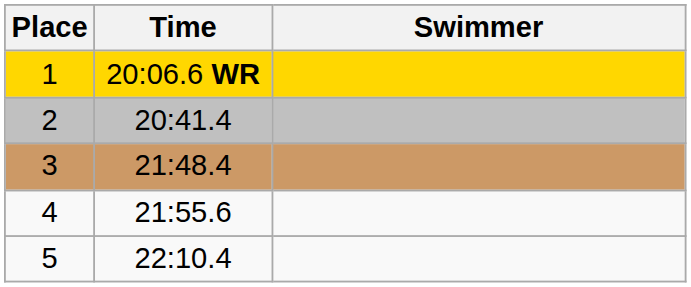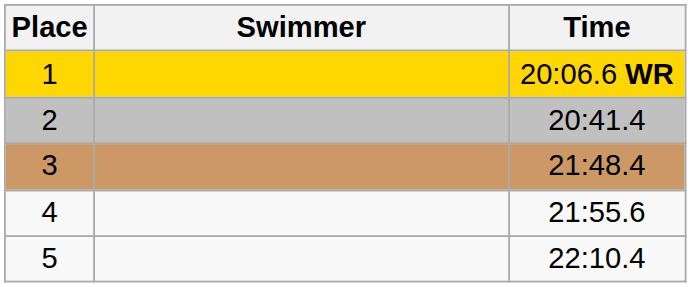 <table class=wikitable style="text-align:center">
 <tr>
 <th>Place</th>
+<th width=220>Swimmer</th>
 <th width=90>Time</th>
-<th width=220>Swimmer</th>
 </tr>
 <tr bgcolor=gold>
 <td>1</td>
+<td align=left></td>
 <td>20:06.6 <strong>WR</strong></td>
-<td align=left></td>
 </tr>
 <tr bgcolor=silver>
 <td>2</td>
+<td align=left></td>
 <td>20:41.4</td>
-<td align=left></td>
 </tr>
 <tr bgcolor=cc9966>
 <td>3</td>
+<td align=left></td>
 <td>21:48.4</td>
-<td align=left></td>
 </tr>
 <tr>
 <td>4</td>
+<td align=left></td>
 <td>21:55.6</td>
-<td align=left></td>
 </tr>
 <tr>
 <td>5</td>
+<td align=left></td>
 <td>22:10.4</td>
-<td align=left></td>
 </tr>
 </table>
